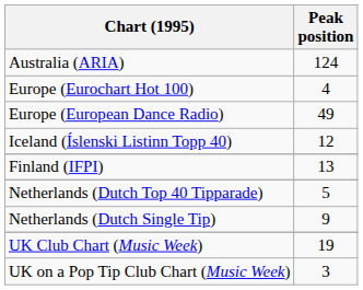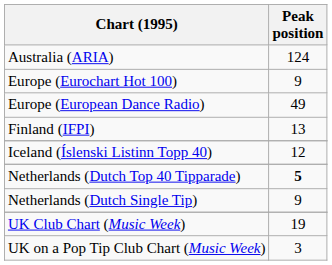 <table class="wikitable sortable">
 <tr>
 <th>Chart (1995)</th>
 <th>Peak<br>position</th>
 </tr>
 <tr>
 <td>Australia (<a href='#'>ARIA</a>)</td>
 <td align="center">124</td>
 </tr>
 <tr>
 <td>Europe (<a href='#'>Eurochart Hot 100</a>)</td>
-<td align="center">4</td>
+<td align="center">9</td>
 </tr>
 <tr>
 <td>Europe (<a href='#'>European Dance Radio</a>)</td>
 <td align="center">49</td>
+</tr>
+<tr>
+<td>Finland (<a href='#'>IFPI</a>)</td>
+<td align="center">13</td>
+</tr>
+<tr>
 </tr>
 <tr>
 <td>Iceland (<a href='#'>Íslenski Listinn Topp 40</a>)</td>
 <td align="center">12</td>
 </tr>
 <tr>
 </tr>
 <tr>
-<td>Finland (<a href='#'>IFPI</a>)</td>
-<td align="center">13</td>
-</tr>
-<tr>
-</tr>
-<tr>
 <td>Netherlands (<a href='#'>Dutch Top 40 Tipparade</a>)</td>
-<td align="center">5</td>
+<td align="center"><strong>5</strong></td>
 </tr>
 <tr>
 <td>Netherlands (<a href='#'>Dutch Single Tip</a>)</td>
 <td align="center">9</td>
 </tr>
 <tr>
 </tr>
 <tr>
 </tr>
 <tr>
 </tr>
 <tr>
 </tr>
 <tr>
 <td><a href='#'>UK Club Chart</a> (<em><a href='#'>Music Week</a></em>)</td>
 <td align="center">19</td>
 </tr>
 <tr>
 <td>UK on a Pop Tip Club Chart (<em><a href='#'>Music Week</a></em>)</td>
 <td align="center">3</td>
 </tr>
 </table>
